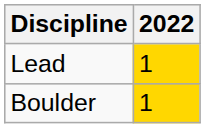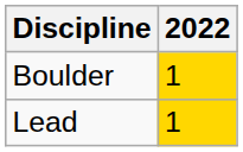 <table class="wikitable">
 <tr>
 <th>Discipline</th>
 <th>2022</th>
 </tr>
 <tr>
+<td>Boulder</td>
+<td style="background: Gold;">1</td>
+</tr>
+<tr>
 <td>Lead</td>
 <td style="background: Gold;">1</td>
 </tr>
-<tr>
-<td>Boulder</td>
-<td style="background: Gold;">1</td>
-</tr>
 </table>
